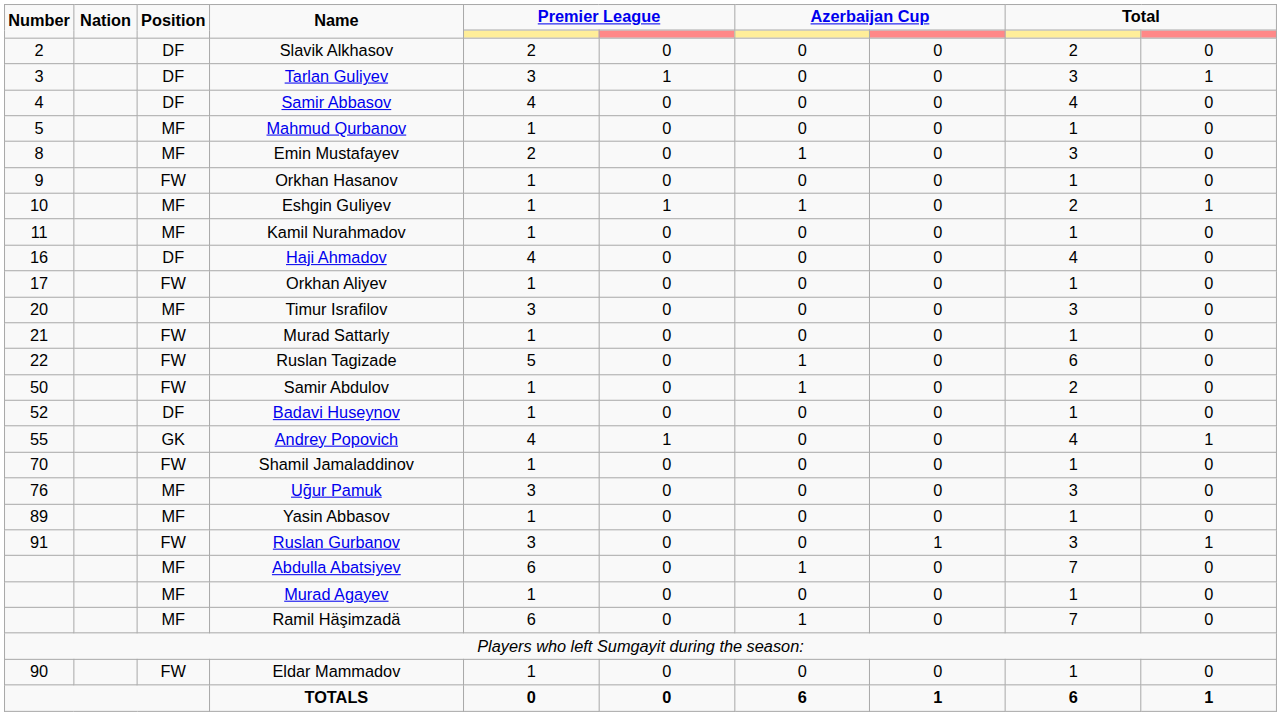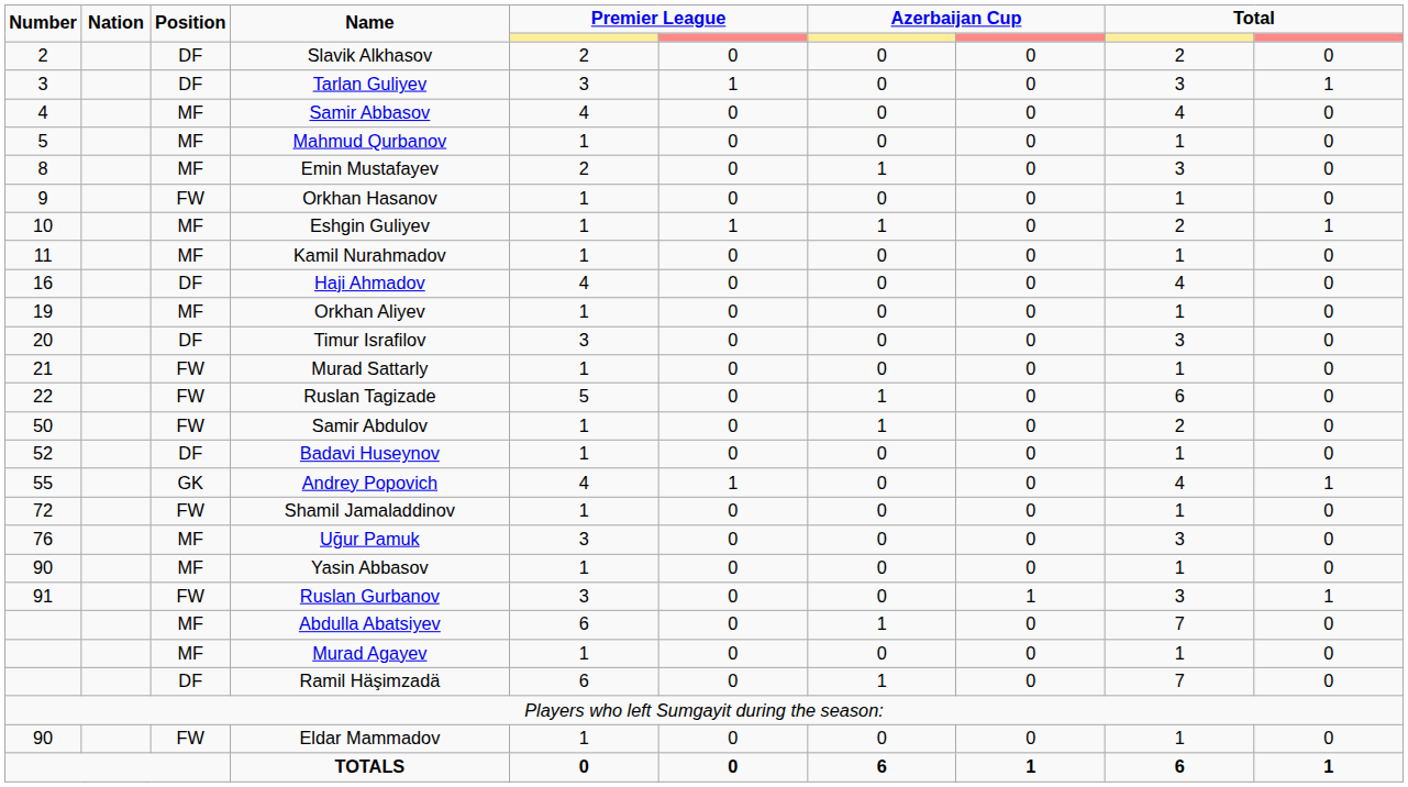 <table class="wikitable" style="text-align:center;">
 <tr>
 <td rowspan="2"  style="width:5%; text-align:center;"><strong>Number</strong></td>
 <td rowspan="2"  style="width:5%; text-align:center;"><strong>Nation</strong></td>
 <td rowspan="2"  style="width:5%; text-align:center;"><strong>Position</strong></td>
 <td rowspan="2"  style="width:20%; text-align:center;"><strong>Name</strong></td>
 <td colspan="2" style="text-align:center;"><strong><a href='#'>Premier League</a></strong></td>
 <td colspan="2" style="text-align:center;"><strong><a href='#'>Azerbaijan Cup</a></strong></td>
 <td colspan="2" style="text-align:center;"><strong>Total</strong></td>
 </tr>
 <tr>
 <th style="width:60px; background:#fe9;"></th>
 <th style="width:60px; background:#ff8888;"></th>
 <th style="width:60px; background:#fe9;"></th>
 <th style="width:60px; background:#ff8888;"></th>
 <th style="width:60px; background:#fe9;"></th>
 <th style="width:60px; background:#ff8888;"></th>
 </tr>
 <tr>
 <td>2</td>
 <td></td>
 <td>DF</td>
 <td>Slavik Alkhasov</td>
 <td>2</td>
 <td>0</td>
 <td>0</td>
 <td>0</td>
 <td>2</td>
 <td>0</td>
 </tr>
 <tr>
 <td>3</td>
 <td></td>
 <td>DF</td>
 <td><a href='#'>Tarlan Guliyev</a></td>
 <td>3</td>
 <td>1</td>
 <td>0</td>
 <td>0</td>
 <td>3</td>
 <td>1</td>
 </tr>
 <tr>
 <td>4</td>
 <td></td>
-<td>DF</td>
+<td>MF</td>
 <td><a href='#'>Samir Abbasov</a></td>
 <td>4</td>
 <td>0</td>
 <td>0</td>
 <td>0</td>
 <td>4</td>
 <td>0</td>
 </tr>
 <tr>
 <td>5</td>
 <td></td>
 <td>MF</td>
 <td><a href='#'>Mahmud Qurbanov</a></td>
 <td>1</td>
 <td>0</td>
 <td>0</td>
 <td>0</td>
 <td>1</td>
 <td>0</td>
 </tr>
 <tr>
 <td>8</td>
 <td></td>
 <td>MF</td>
 <td>Emin Mustafayev</td>
 <td>2</td>
 <td>0</td>
 <td>1</td>
 <td>0</td>
 <td>3</td>
 <td>0</td>
 </tr>
 <tr>
 <td>9</td>
 <td></td>
 <td>FW</td>
 <td>Orkhan Hasanov</td>
 <td>1</td>
 <td>0</td>
 <td>0</td>
 <td>0</td>
 <td>1</td>
 <td>0</td>
 </tr>
 <tr>
 <td>10</td>
 <td></td>
 <td>MF</td>
 <td>Eshgin Guliyev</td>
 <td>1</td>
 <td>1</td>
 <td>1</td>
 <td>0</td>
 <td>2</td>
 <td>1</td>
 </tr>
 <tr>
 <td>11</td>
 <td></td>
 <td>MF</td>
 <td>Kamil Nurahmadov</td>
 <td>1</td>
 <td>0</td>
 <td>0</td>
 <td>0</td>
 <td>1</td>
 <td>0</td>
 </tr>
 <tr>
 <td>16</td>
 <td></td>
 <td>DF</td>
 <td><a href='#'>Haji Ahmadov</a></td>
 <td>4</td>
 <td>0</td>
 <td>0</td>
 <td>0</td>
 <td>4</td>
 <td>0</td>
 </tr>
 <tr>
-<td>17</td>
+<td>19</td>
 <td></td>
-<td>FW</td>
+<td>MF</td>
 <td>Orkhan Aliyev</td>
 <td>1</td>
 <td>0</td>
 <td>0</td>
 <td>0</td>
 <td>1</td>
 <td>0</td>
 </tr>
 <tr>
 <td>20</td>
 <td></td>
-<td>MF</td>
+<td>DF</td>
 <td>Timur Israfilov</td>
 <td>3</td>
 <td>0</td>
 <td>0</td>
 <td>0</td>
 <td>3</td>
 <td>0</td>
 </tr>
 <tr>
 <td>21</td>
 <td></td>
 <td>FW</td>
 <td>Murad Sattarly</td>
 <td>1</td>
 <td>0</td>
 <td>0</td>
 <td>0</td>
 <td>1</td>
 <td>0</td>
 </tr>
 <tr>
 <td>22</td>
 <td></td>
 <td>FW</td>
 <td>Ruslan Tagizade</td>
 <td>5</td>
 <td>0</td>
 <td>1</td>
 <td>0</td>
 <td>6</td>
 <td>0</td>
 </tr>
 <tr>
 <td>50</td>
 <td></td>
 <td>FW</td>
 <td>Samir Abdulov</td>
 <td>1</td>
 <td>0</td>
 <td>1</td>
 <td>0</td>
 <td>2</td>
 <td>0</td>
 </tr>
 <tr>
 <td>52</td>
 <td></td>
 <td>DF</td>
 <td><a href='#'>Badavi Huseynov</a></td>
 <td>1</td>
 <td>0</td>
 <td>0</td>
 <td>0</td>
 <td>1</td>
 <td>0</td>
 </tr>
 <tr>
 <td>55</td>
 <td></td>
 <td>GK</td>
 <td><a href='#'>Andrey Popovich</a></td>
 <td>4</td>
 <td>1</td>
 <td>0</td>
 <td>0</td>
 <td>4</td>
 <td>1</td>
 </tr>
 <tr>
-<td>70</td>
+<td>72</td>
 <td></td>
 <td>FW</td>
 <td>Shamil Jamaladdinov</td>
 <td>1</td>
 <td>0</td>
 <td>0</td>
 <td>0</td>
 <td>1</td>
 <td>0</td>
 </tr>
 <tr>
 <td>76</td>
 <td></td>
 <td>MF</td>
 <td><a href='#'>Uğur Pamuk</a></td>
 <td>3</td>
 <td>0</td>
 <td>0</td>
 <td>0</td>
 <td>3</td>
 <td>0</td>
 </tr>
 <tr>
-<td>89</td>
+<td>90</td>
 <td></td>
 <td>MF</td>
 <td>Yasin Abbasov</td>
 <td>1</td>
 <td>0</td>
 <td>0</td>
 <td>0</td>
 <td>1</td>
 <td>0</td>
 </tr>
 <tr>
 <td>91</td>
 <td></td>
 <td>FW</td>
 <td><a href='#'>Ruslan Gurbanov</a></td>
 <td>3</td>
 <td>0</td>
 <td>0</td>
 <td>1</td>
 <td>3</td>
 <td>1</td>
 </tr>
 <tr>
 <td></td>
 <td></td>
 <td>MF</td>
 <td><a href='#'>Abdulla Abatsiyev</a></td>
 <td>6</td>
 <td>0</td>
 <td>1</td>
 <td>0</td>
 <td>7</td>
 <td>0</td>
 </tr>
 <tr>
 <td></td>
 <td></td>
 <td>MF</td>
 <td><a href='#'>Murad Agayev</a></td>
 <td>1</td>
 <td>0</td>
 <td>0</td>
 <td>0</td>
 <td>1</td>
 <td>0</td>
 </tr>
 <tr>
 <td></td>
 <td></td>
-<td>MF</td>
+<td>DF</td>
 <td>Ramil Häşimzadä</td>
 <td>6</td>
 <td>0</td>
 <td>1</td>
 <td>0</td>
 <td>7</td>
 <td>0</td>
 </tr>
 <tr>
 <td colspan="14"><em>Players who left Sumgayit during the season:</em></td>
 </tr>
 <tr>
 <td>90</td>
 <td></td>
 <td>FW</td>
 <td>Eldar Mammadov</td>
 <td>1</td>
 <td>0</td>
 <td>0</td>
 <td>0</td>
 <td>1</td>
 <td>0</td>
 </tr>
 <tr>
 <td colspan="3"></td>
 <td><strong>TOTALS</strong></td>
 <td><strong>0</strong></td>
 <td><strong>0</strong></td>
 <td><strong>6</strong></td>
 <td><strong>1</strong></td>
 <td><strong>6</strong></td>
 <td><strong>1</strong></td>
 </tr>
 </table>
